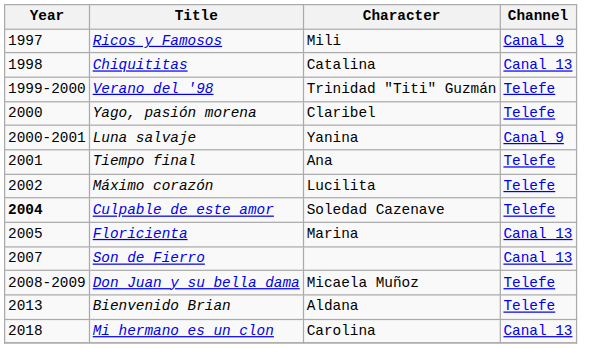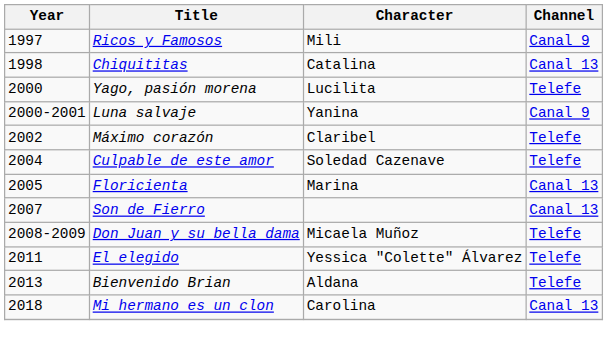 <table class="wikitable" style="font-size: 90%;">
 <tr>
 <th>Year</th>
 <th>Title</th>
 <th>Character</th>
 <th>Channel</th>
 </tr>
 <tr>
 <td>1997</td>
 <td><em><a href='#'>Ricos y Famosos</a></em></td>
 <td>Mili</td>
 <td><a href='#'>Canal 9</a></td>
 </tr>
 <tr>
 <td>1998</td>
 <td><em><a href='#'>Chiquititas</a></em></td>
 <td>Catalina</td>
 <td><a href='#'>Canal 13</a></td>
 </tr>
 <tr>
-<td>1999-2000</td>
-<td><em><a href='#'>Verano del '98</a></em></td>
-<td>Trinidad "Titi" Guzmán</td>
-<td><a href='#'>Telefe</a></td>
-</tr>
-<tr>
 <td>2000</td>
 <td><em>Yago, pasión morena</em></td>
-<td>Claribel</td>
+<td>Lucilita</td>
 <td><a href='#'>Telefe</a></td>
 </tr>
 <tr>
 <td>2000-2001</td>
 <td><em>Luna salvaje</em></td>
 <td>Yanina</td>
 <td><a href='#'>Canal 9</a></td>
 </tr>
 <tr>
-<td>2001</td>
-<td><em>Tiempo final</em></td>
-<td>Ana</td>
+<td>2002</td>
+<td><em>Máximo corazón</em></td>
+<td>Claribel</td>
 <td><a href='#'>Telefe</a></td>
 </tr>
 <tr>
-<td>2002</td>
-<td><em>Máximo corazón</em></td>
-<td>Lucilita</td>
-<td><a href='#'>Telefe</a></td>
-</tr>
-<tr>
-<td><strong>2004</strong></td>
+<td>2004</td>
 <td><em><a href='#'>Culpable de este amor</a></em></td>
 <td>Soledad Cazenave</td>
 <td><a href='#'>Telefe</a></td>
 </tr>
 <tr>
 <td>2005</td>
 <td><em><a href='#'>Floricienta</a></em></td>
 <td>Marina</td>
 <td><a href='#'>Canal 13</a></td>
 </tr>
 <tr>
 <td>2007</td>
 <td><em><a href='#'>Son de Fierro</a></em></td>
 <td></td>
 <td><a href='#'>Canal 13</a></td>
 </tr>
 <tr>
 <td>2008-2009</td>
 <td><em><a href='#'>Don Juan y su bella dama</a></em></td>
 <td>Micaela Muñoz</td>
 <td><a href='#'>Telefe</a></td>
 </tr>
 <tr>
+<td>2011</td>
+<td><em><a href='#'>El elegido</a></em></td>
+<td>Yessica "Colette" Álvarez</td>
+<td><a href='#'>Telefe</a></td>
+</tr>
+<tr>
 <td>2013</td>
 <td><em>Bienvenido Brian</em></td>
 <td>Aldana</td>
 <td><a href='#'>Telefe</a></td>
 </tr>
 <tr>
 <td>2018</td>
 <td><em><a href='#'>Mi hermano es un clon</a></em></td>
 <td>Carolina</td>
 <td><a href='#'>Canal 13</a></td>
 </tr>
 <tr>
 </tr>
 </table>
